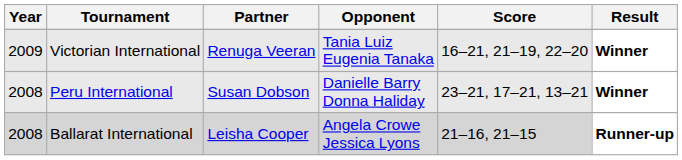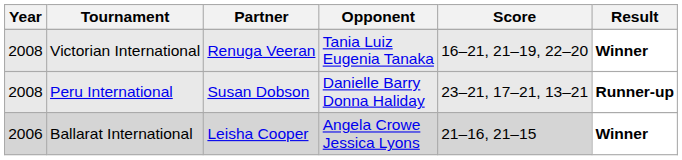 <table class="sortable wikitable" style="font-size: 90%;">
 <tr>
 <th>Year</th>
 <th>Tournament</th>
 <th>Partner</th>
 <th>Opponent</th>
 <th>Score</th>
 <th>Result</th>
 </tr>
 <tr>
 </tr>
 <tr style="background:#E9E9E9">
-<td align="center">2009</td>
+<td align="center">2008</td>
 <td align="left">Victorian International</td>
 <td align="left"> <a href='#'>Renuga Veeran</a></td>
 <td align="left"> <a href='#'>Tania Luiz</a><br> <a href='#'>Eugenia Tanaka</a></td>
 <td align="left">16–21, 21–19, 22–20</td>
 <td style="text-align:left; background:white"> <strong>Winner</strong></td>
 </tr>
 <tr>
 </tr>
 <tr style="background:#E9E9E9">
 <td align="center">2008</td>
 <td align="left"><a href='#'>Peru International</a></td>
 <td align="left"> <a href='#'>Susan Dobson</a></td>
 <td align="left"> <a href='#'>Danielle Barry</a><br> <a href='#'>Donna Haliday</a></td>
 <td align="left">23–21, 17–21, 13–21</td>
-<td style="text-align:left; background:white"> <strong>Winner</strong></td>
+<td style="text-align:left; background:white"> <strong>Runner-up</strong></td>
 </tr>
 <tr>
 </tr>
 <tr style="background:#D5D5D5">
-<td align="center">2008</td>
+<td align="center">2006</td>
 <td align="left">Ballarat International</td>
 <td align="left"> <a href='#'>Leisha Cooper</a></td>
 <td align="left"> <a href='#'>Angela Crowe</a><br> <a href='#'>Jessica Lyons</a></td>
 <td align="left">21–16, 21–15</td>
-<td style="text-align:left; background:white"> <strong>Runner-up</strong></td>
+<td style="text-align:left; background:white"> <strong>Winner</strong></td>
 </tr>
 </table>
